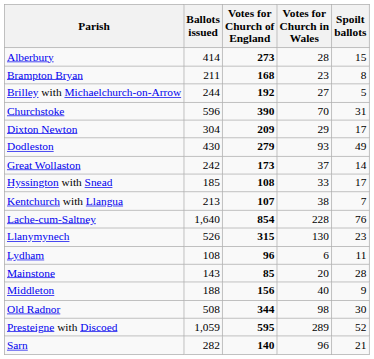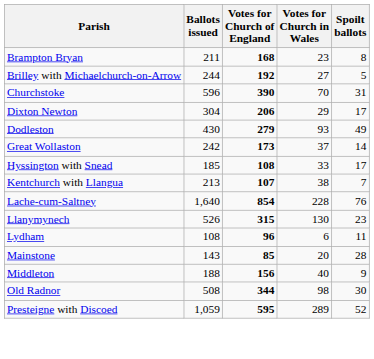 <table class="wikitable sortable" style="text-align:right;">
 <tr>
 <th>Parish</th>
 <th>Ballots<br>issued</th>
 <th>Votes for<br>Church of<br>England</th>
 <th>Votes for<br>Church in<br>Wales</th>
 <th>Spoilt<br>ballots</th>
-</tr>
-<tr>
-<td style="text-align:left;"><a href='#'>Alberbury</a></td>
-<td>414</td>
-<td><strong>273</strong></td>
-<td>28</td>
-<td>15</td>
 </tr>
 <tr>
 <td style="text-align:left;"><a href='#'>Brampton Bryan</a></td>
 <td>211</td>
 <td><strong>168</strong></td>
 <td>23</td>
 <td>8</td>
 </tr>
 <tr>
 <td style="text-align:left;"><a href='#'>Brilley</a> with <a href='#'>Michaelchurch-on-Arrow</a></td>
 <td>244</td>
 <td><strong>192</strong></td>
 <td>27</td>
 <td>5</td>
 </tr>
 <tr>
 <td style="text-align:left;"><a href='#'>Churchstoke</a></td>
 <td>596</td>
 <td><strong>390</strong></td>
 <td>70</td>
 <td>31</td>
 </tr>
 <tr>
 <td style="text-align:left;"><a href='#'>Dixton Newton</a></td>
 <td>304</td>
-<td><strong>209</strong></td>
+<td><strong>206</strong></td>
 <td>29</td>
 <td>17</td>
 </tr>
 <tr>
 <td style="text-align:left;"><a href='#'>Dodleston</a></td>
 <td>430</td>
 <td><strong>279</strong></td>
 <td>93</td>
 <td>49</td>
 </tr>
 <tr>
 <td style="text-align:left;"><a href='#'>Great Wollaston</a></td>
 <td>242</td>
 <td><strong>173</strong></td>
 <td>37</td>
 <td>14</td>
 </tr>
 <tr>
 <td style="text-align:left;"><a href='#'>Hyssington</a> with <a href='#'>Snead</a></td>
 <td>185</td>
 <td><strong>108</strong></td>
 <td>33</td>
 <td>17</td>
 </tr>
 <tr>
 <td style="text-align:left;"><a href='#'>Kentchurch</a> with <a href='#'>Llangua</a></td>
 <td>213</td>
 <td><strong>107</strong></td>
 <td>38</td>
 <td>7</td>
 </tr>
 <tr>
 <td style="text-align:left;"><a href='#'>Lache-cum-Saltney</a></td>
 <td>1,640</td>
 <td><strong>854</strong></td>
 <td>228</td>
 <td>76</td>
 </tr>
 <tr>
 <td style="text-align:left;"><a href='#'>Llanymynech</a></td>
 <td>526</td>
 <td><strong>315</strong></td>
 <td>130</td>
 <td>23</td>
 </tr>
 <tr>
 <td style="text-align:left;"><a href='#'>Lydham</a></td>
 <td>108</td>
 <td><strong>96</strong></td>
 <td>6</td>
 <td>11</td>
 </tr>
 <tr>
 <td style="text-align:left;"><a href='#'>Mainstone</a></td>
 <td>143</td>
 <td><strong>85</strong></td>
 <td>20</td>
 <td>28</td>
 </tr>
 <tr>
 <td style="text-align:left;"><a href='#'>Middleton</a></td>
 <td>188</td>
 <td><strong>156</strong></td>
 <td>40</td>
 <td>9</td>
 </tr>
 <tr>
 <td style="text-align:left;"><a href='#'>Old Radnor</a></td>
 <td>508</td>
 <td><strong>344</strong></td>
 <td>98</td>
 <td>30</td>
 </tr>
 <tr>
 <td style="text-align:left;"><a href='#'>Presteigne</a> with <a href='#'>Discoed</a></td>
 <td>1,059</td>
 <td><strong>595</strong></td>
 <td>289</td>
 <td>52</td>
 </tr>
-<tr>
-<td style="text-align:left;"><a href='#'>Sarn</a></td>
-<td>282</td>
-<td><strong>140</strong></td>
-<td>96</td>
-<td>21</td>
-</tr>
 </table>
